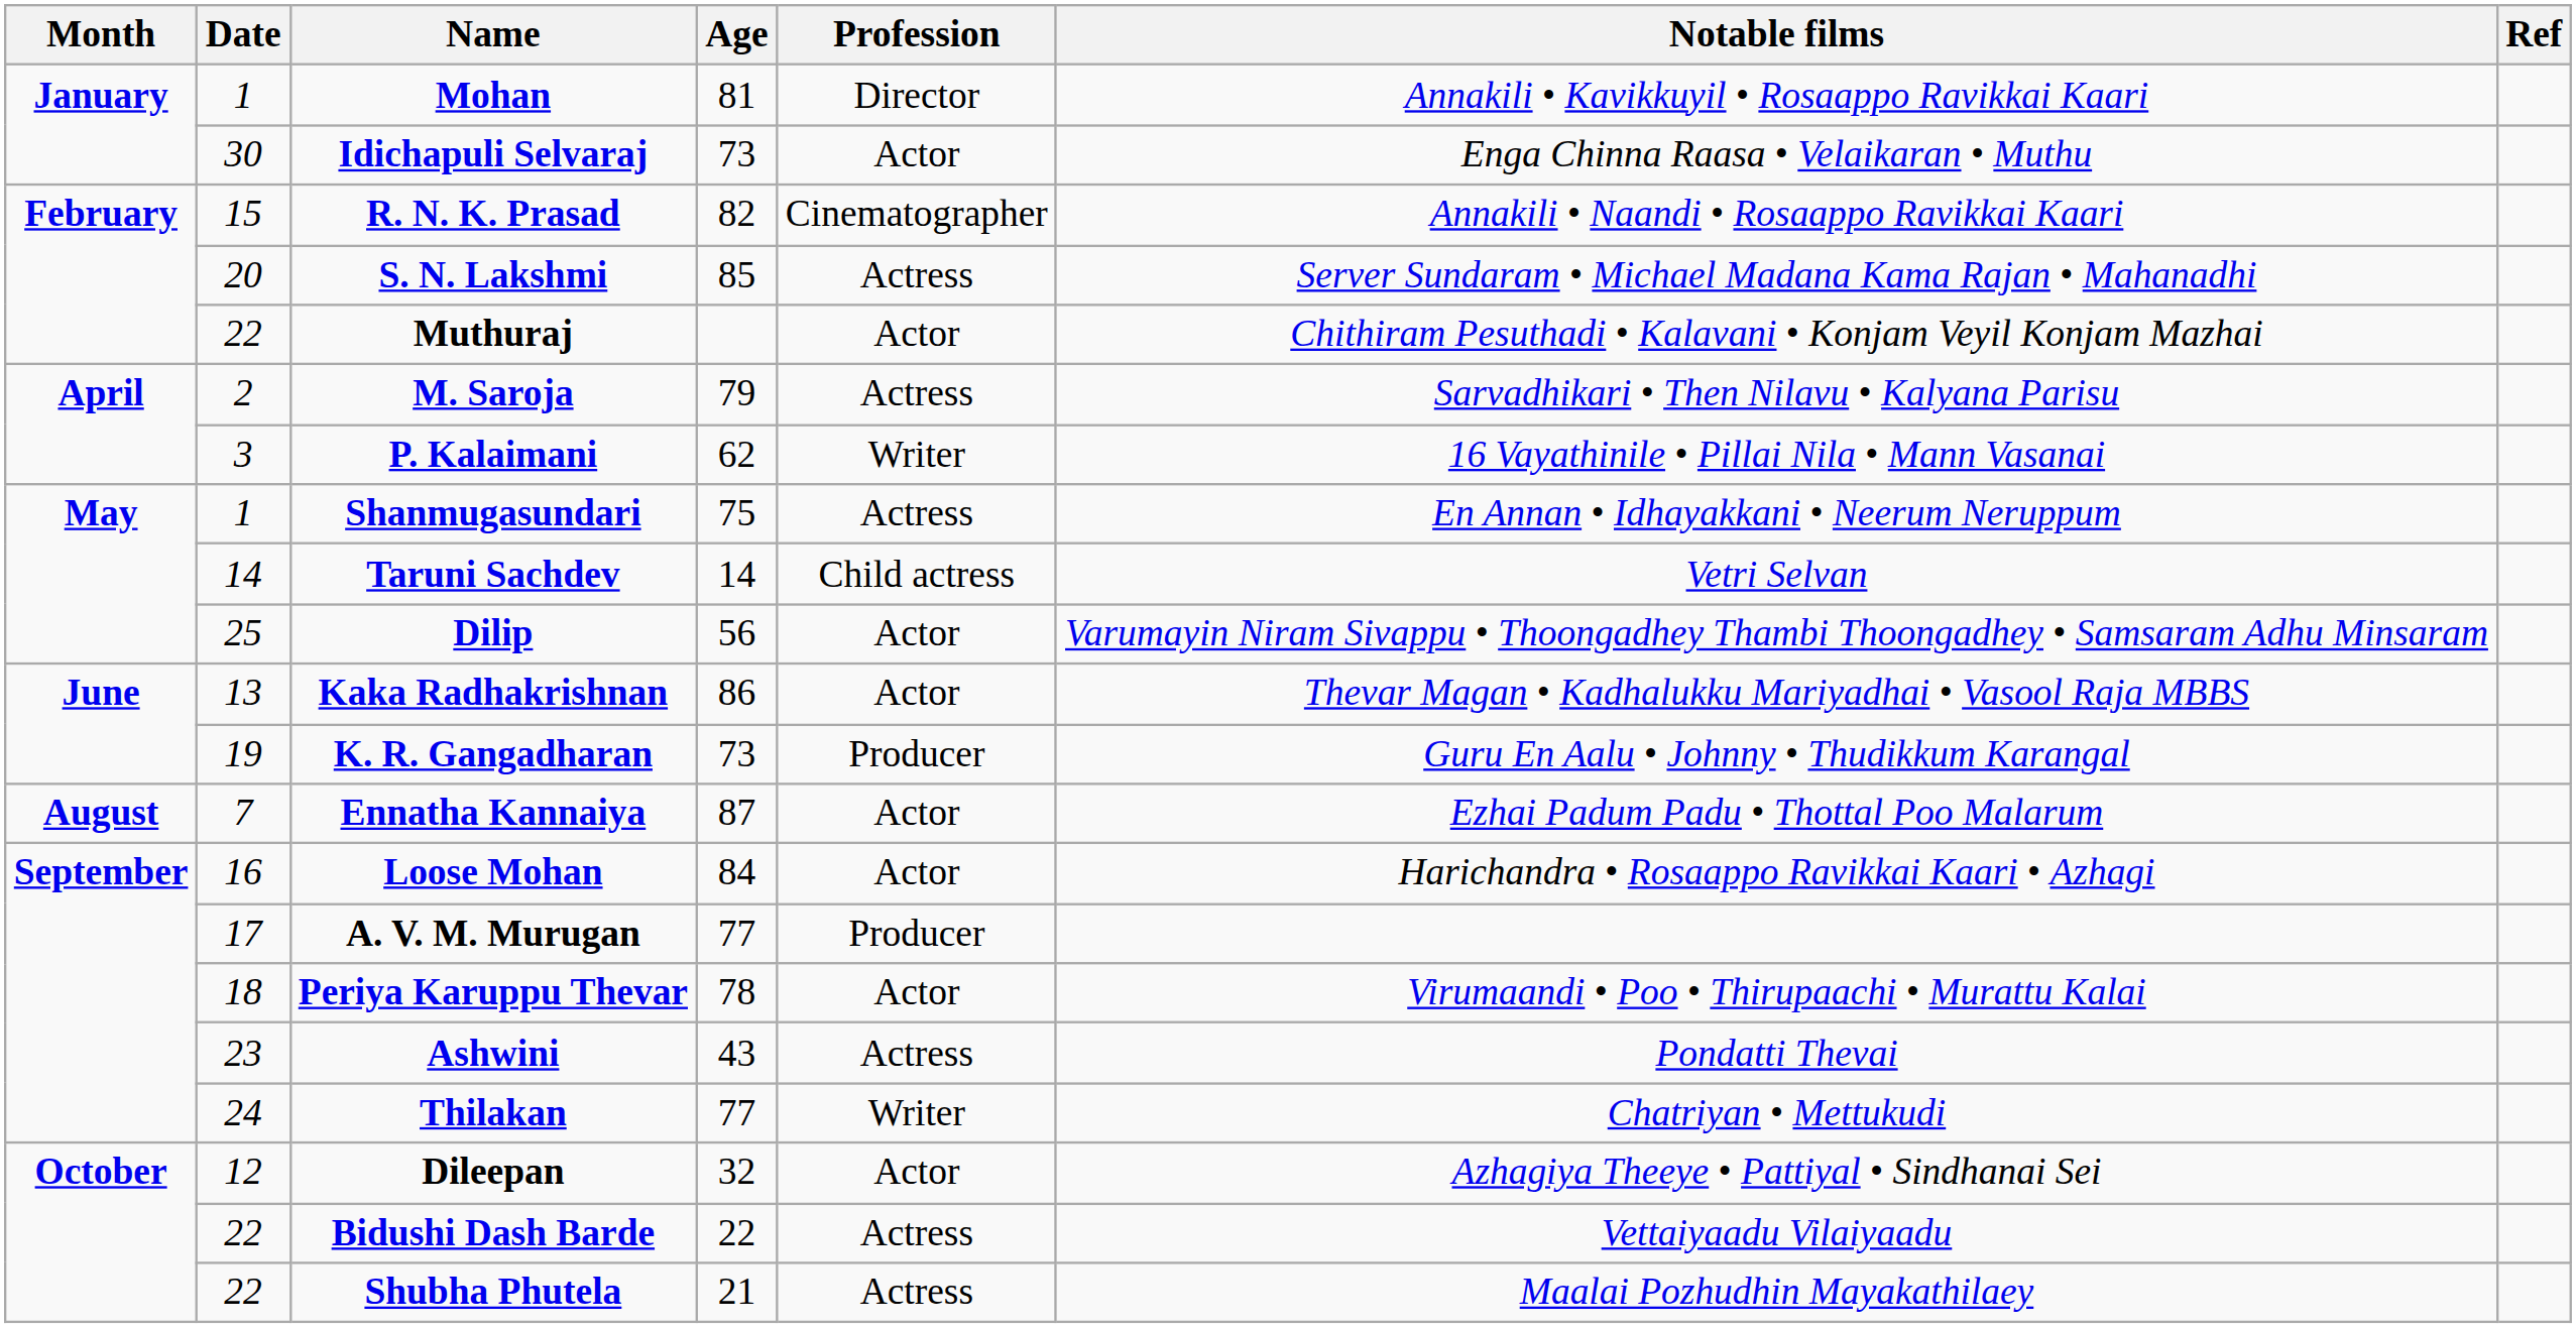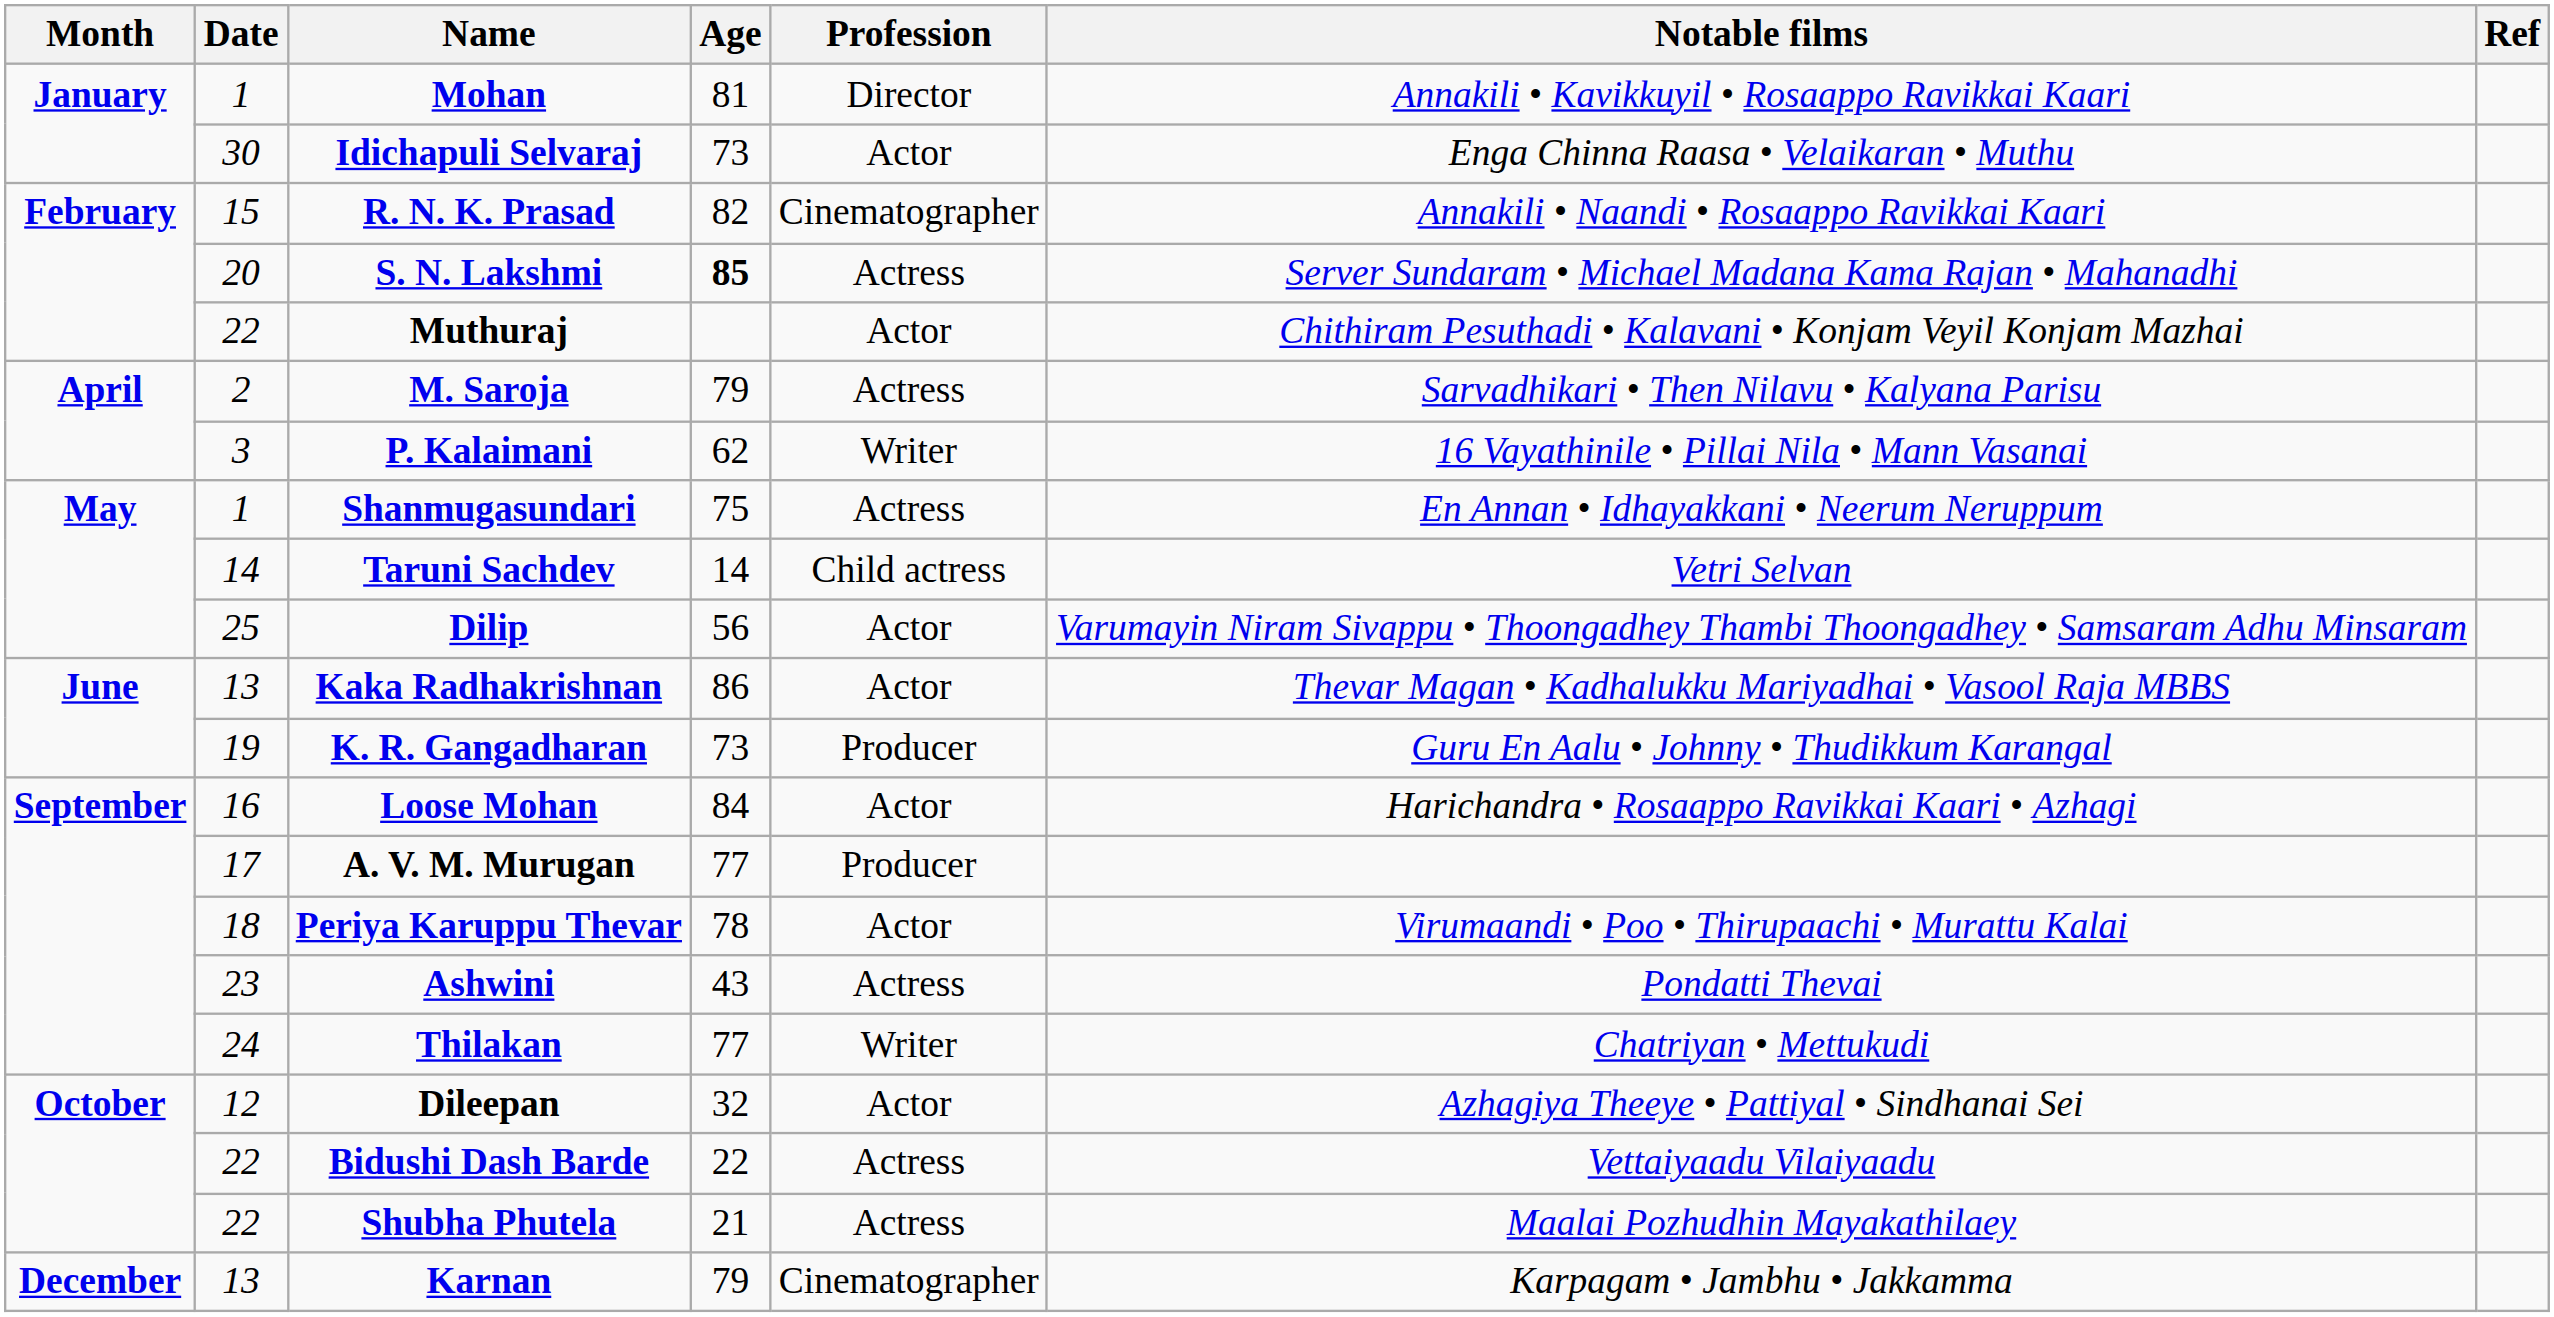 <table class="wikitable sortable">
 <tr>
 <th><strong>Month</strong></th>
 <th><strong>Date</strong></th>
 <th><strong>Name</strong></th>
 <th><strong>Age</strong></th>
 <th><strong>Profession</strong></th>
 <th><strong>Notable films</strong></th>
 <th>Ref</th>
 </tr>
 <tr valign="top">
 <td rowspan="2" style="text-align:center; vertical-align:top;"><strong><a href='#'>January</a></strong></td>
 <td style="text-align:center; vertical-align:top;"><em>1</em></td>
 <td style="text-align:center; vertical-align:top;"><strong><a href='#'>Mohan</a></strong></td>
 <td style="text-align:center;">81</td>
 <td style="text-align:center;">Director</td>
 <td style="text-align:center; vertical-align:top;"><em><a href='#'>Annakili</a></em> • <em><a href='#'>Kavikkuyil</a></em> • <em><a href='#'>Rosaappo Ravikkai Kaari</a></em></td>
 <td></td>
 </tr>
 <tr>
 <td style="text-align:center; vertical-align:top;"><em>30</em></td>
 <td style="text-align:center; vertical-align:top;"><strong><a href='#'>Idichapuli Selvaraj</a></strong></td>
 <td style="text-align:center;">73</td>
 <td style="text-align:center;">Actor</td>
 <td style="text-align:center; vertical-align:top;"><em>Enga Chinna Raasa</em> • <em><a href='#'>Velaikaran</a></em> • <em><a href='#'>Muthu</a></em></td>
 <td></td>
 </tr>
 <tr valign="top">
 <td rowspan="3" style="text-align:center; vertical-align:top;"><strong><a href='#'>February</a></strong></td>
 <td style="text-align:center; vertical-align:top;"><em>15</em></td>
 <td style="text-align:center; vertical-align:top;"><strong><a href='#'>R. N. K. Prasad</a></strong></td>
 <td style="text-align:center;">82</td>
 <td style="text-align:center;">Cinematographer</td>
 <td style="text-align:center; vertical-align:top;"><em><a href='#'>Annakili</a></em> • <em><a href='#'>Naandi</a></em> • <em><a href='#'>Rosaappo Ravikkai Kaari</a></em></td>
 <td></td>
 </tr>
 <tr>
 <td style="text-align:center; vertical-align:top;"><em>20</em></td>
 <td style="text-align:center; vertical-align:top;"><strong><a href='#'>S. N. Lakshmi</a></strong></td>
-<td style="text-align:center;">85</td>
+<td style="text-align:center;"><strong>85</strong></td>
 <td style="text-align:center;">Actress</td>
 <td style="text-align:center; vertical-align:top;"><em><a href='#'>Server Sundaram</a></em> • <em><a href='#'>Michael Madana Kama Rajan</a></em> • <em><a href='#'>Mahanadhi</a></em></td>
 <td></td>
 </tr>
 <tr>
 <td style="text-align:center; vertical-align:top;"><em>22</em></td>
 <td style="text-align:center; vertical-align:top;"><strong>Muthuraj</strong></td>
 <td style="text-align:center;"></td>
 <td style="text-align:center;">Actor</td>
 <td style="text-align:center; vertical-align:top;"><em><a href='#'>Chithiram Pesuthadi</a></em> • <em><a href='#'>Kalavani</a></em> • <em>Konjam Veyil Konjam Mazhai</em></td>
 <td></td>
 </tr>
 <tr valign="top">
 <td rowspan="2" style="text-align:center; vertical-align:top;"><strong><a href='#'>April</a></strong></td>
 <td style="text-align:center; vertical-align:top;"><em>2</em></td>
 <td style="text-align:center; vertical-align:top;"><strong><a href='#'>M. Saroja</a></strong></td>
 <td style="text-align:center;">79</td>
 <td style="text-align:center;">Actress</td>
 <td style="text-align:center; vertical-align:top;"><em><a href='#'>Sarvadhikari</a></em> • <em><a href='#'>Then Nilavu</a></em>  • <em><a href='#'>Kalyana Parisu</a></em></td>
 <td></td>
 </tr>
 <tr>
 <td style="text-align:center; vertical-align:top;"><em>3</em></td>
 <td style="text-align:center; vertical-align:top;"><strong><a href='#'>P. Kalaimani</a></strong></td>
 <td style="text-align:center;">62</td>
 <td style="text-align:center;">Writer</td>
 <td style="text-align:center; vertical-align:top;"><em><a href='#'>16 Vayathinile</a></em> • <em><a href='#'>Pillai Nila</a></em> • <em><a href='#'>Mann Vasanai</a></em></td>
 <td></td>
 </tr>
 <tr valign="top">
 <td rowspan="3" style="text-align:center; vertical-align:top;"><strong><a href='#'>May</a></strong></td>
 <td style="text-align:center; vertical-align:top;"><em>1</em></td>
 <td style="text-align:center; vertical-align:top;"><strong><a href='#'>Shanmugasundari</a></strong></td>
 <td style="text-align:center;">75</td>
 <td style="text-align:center;">Actress</td>
 <td style="text-align:center; vertical-align:top;"><em><a href='#'>En Annan</a></em> • <em><a href='#'>Idhayakkani</a></em>  • <em><a href='#'>Neerum Neruppum</a></em></td>
 <td></td>
 </tr>
 <tr>
 <td style="text-align:center; vertical-align:top;"><em>14</em></td>
 <td style="text-align:center; vertical-align:top;"><strong><a href='#'>Taruni Sachdev</a></strong></td>
 <td style="text-align:center;">14</td>
 <td style="text-align:center;">Child actress</td>
 <td style="text-align:center; vertical-align:top;"><em><a href='#'>Vetri Selvan</a></em></td>
 <td></td>
 </tr>
 <tr>
 <td style="text-align:center; vertical-align:top;"><em>25</em></td>
 <td style="text-align:center; vertical-align:top;"><strong><a href='#'>Dilip</a></strong></td>
 <td style="text-align:center;">56</td>
 <td style="text-align:center;">Actor</td>
 <td style="text-align:center; vertical-align:top;"><em><a href='#'>Varumayin Niram Sivappu</a></em> • <em><a href='#'>Thoongadhey Thambi Thoongadhey</a></em> • <em><a href='#'>Samsaram Adhu Minsaram</a></em></td>
 <td></td>
 </tr>
 <tr valign="top">
 <td rowspan="2" style="text-align:center; vertical-align:top;"><strong><a href='#'>June</a></strong></td>
 <td style="text-align:center; vertical-align:top;"><em>13</em></td>
 <td style="text-align:center; vertical-align:top;"><strong><a href='#'>Kaka Radhakrishnan</a></strong></td>
 <td style="text-align:center;">86</td>
 <td style="text-align:center;">Actor</td>
 <td style="text-align:center; vertical-align:top;"><em><a href='#'>Thevar Magan</a></em> • <em><a href='#'>Kadhalukku Mariyadhai</a></em> • <em><a href='#'>Vasool Raja MBBS</a></em></td>
 <td></td>
 </tr>
 <tr valign="top">
 <td style="text-align:center; vertical-align:top;"><em>19</em></td>
 <td style="text-align:center; vertical-align:top;"><strong><a href='#'>K. R. Gangadharan</a></strong></td>
 <td style="text-align:center;">73</td>
 <td style="text-align:center;">Producer</td>
 <td style="text-align:center; vertical-align:top;"><em><a href='#'>Guru En Aalu</a></em> • <em><a href='#'>Johnny</a></em> • <em><a href='#'>Thudikkum Karangal</a></em></td>
 <td></td>
 </tr>
 <tr valign="top">
-<td style="text-align:center; vertical-align:top;"><strong><a href='#'>August</a></strong></td>
-<td style="text-align:center; vertical-align:top;"><em>7</em></td>
-<td style="text-align:center; vertical-align:top;"><strong><a href='#'>Ennatha Kannaiya</a></strong></td>
-<td style="text-align:center;">87</td>
-<td style="text-align:center;">Actor</td>
-<td style="text-align:center; vertical-align:top;"><em><a href='#'>Ezhai Padum Padu</a></em> • <em><a href='#'>Thottal Poo Malarum</a></em></td>
-<td></td>
-</tr>
-<tr valign="top">
 <td rowspan="5" style="text-align:center; vertical-align:top;"><strong><a href='#'>September</a></strong></td>
 <td style="text-align:center; vertical-align:top;"><em>16</em></td>
 <td style="text-align:center; vertical-align:top;"><strong><a href='#'>Loose Mohan</a></strong></td>
 <td style="text-align:center;">84</td>
 <td style="text-align:center;">Actor</td>
 <td style="text-align:center; vertical-align:top;"><em>Harichandra</em> • <em><a href='#'>Rosaappo Ravikkai Kaari</a></em> • <em><a href='#'>Azhagi</a></em></td>
 <td></td>
 </tr>
 <tr valign="top">
 <td style="text-align:center; vertical-align:top;"><em>17</em></td>
 <td style="text-align:center; vertical-align:top;"><strong>A. V. M. Murugan</strong></td>
 <td style="text-align:center;">77</td>
 <td style="text-align:center;">Producer</td>
 <td></td>
 <td></td>
 </tr>
 <tr valign="top">
 <td style="text-align:center; vertical-align:top;"><em>18</em></td>
 <td style="text-align:center; vertical-align:top;"><strong><a href='#'>Periya Karuppu Thevar</a></strong></td>
 <td style="text-align:center;">78</td>
 <td style="text-align:center;">Actor</td>
 <td style="text-align:center; vertical-align:top;"><em><a href='#'>Virumaandi</a></em> • <em><a href='#'>Poo</a></em> • <em><a href='#'>Thirupaachi</a></em> • <em><a href='#'>Murattu Kalai</a></em></td>
 <td></td>
 </tr>
 <tr valign="top">
 <td style="text-align:center; vertical-align:top;"><em>23</em></td>
 <td style="text-align:center; vertical-align:top;"><strong><a href='#'>Ashwini</a></strong></td>
 <td style="text-align:center;">43</td>
 <td style="text-align:center;">Actress</td>
 <td style="text-align:center; vertical-align:top;"><em><a href='#'>Pondatti Thevai</a></em></td>
 <td></td>
 </tr>
 <tr valign="top">
 <td style="text-align:center; vertical-align:top;"><em>24</em></td>
 <td style="text-align:center; vertical-align:top;"><strong><a href='#'>Thilakan</a></strong></td>
 <td style="text-align:center;">77</td>
 <td style="text-align:center;">Writer</td>
 <td style="text-align:center; vertical-align:top;"><em><a href='#'>Chatriyan</a></em> • <em><a href='#'>Mettukudi</a></em></td>
 <td></td>
 </tr>
 <tr valign="top">
 <td rowspan="3" style="text-align:center; vertical-align:top;"><strong><a href='#'>October</a></strong></td>
 <td style="text-align:center; vertical-align:top;"><em>12</em></td>
 <td style="text-align:center; vertical-align:top;"><strong>Dileepan</strong></td>
 <td style="text-align:center;">32</td>
 <td style="text-align:center;">Actor</td>
 <td style="text-align:center; vertical-align:top;"><em><a href='#'>Azhagiya Theeye</a></em> • <em><a href='#'>Pattiyal</a></em> • <em>Sindhanai Sei</em></td>
 <td></td>
 </tr>
 <tr valign="top">
 <td style="text-align:center; vertical-align:top;"><em>22</em></td>
 <td style="text-align:center; vertical-align:top;"><strong><a href='#'>Bidushi Dash Barde</a></strong></td>
 <td style="text-align:center;">22</td>
 <td style="text-align:center;">Actress</td>
 <td style="text-align:center; vertical-align:top;"><em><a href='#'>Vettaiyaadu Vilaiyaadu</a></em></td>
 <td></td>
 </tr>
 <tr valign="top">
 <td style="text-align:center; vertical-align:top;"><em>22</em></td>
 <td style="text-align:center; vertical-align:top;"><strong><a href='#'>Shubha Phutela</a></strong></td>
 <td style="text-align:center;">21</td>
 <td style="text-align:center;">Actress</td>
 <td style="text-align:center; vertical-align:top;"><em><a href='#'>Maalai Pozhudhin Mayakathilaey</a></em></td>
 <td></td>
 </tr>
+<tr valign="top">
+<td style="text-align:center; vertical-align:top;"><strong><a href='#'>December</a></strong></td>
+<td style="text-align:center; vertical-align:top;"><em>13</em></td>
+<td style="text-align:center; vertical-align:top;"><strong><a href='#'>Karnan</a></strong></td>
+<td style="text-align:center;">79</td>
+<td style="text-align:center;">Cinematographer</td>
+<td style="text-align:center; vertical-align:top;"><em>Karpagam</em> • <em>Jambhu</em> • <em>Jakkamma</em></td>
+<td></td>
+</tr>
 </table>
